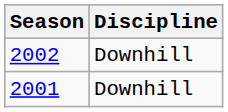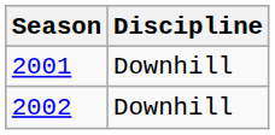 <table class="wikitable">
 <tr>
 <th>Season</th>
 <th>Discipline</th>
 </tr>
 <tr>
+<td><a href='#'>2001</a></td>
+<td>Downhill</td>
+</tr>
+<tr>
 <td><a href='#'>2002</a></td>
 <td>Downhill</td>
 </tr>
-<tr>
-<td><a href='#'>2001</a></td>
-<td>Downhill</td>
-</tr>
 </table>
